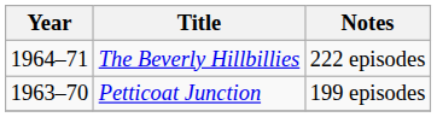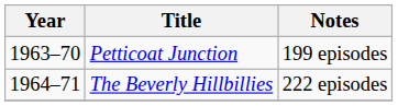 <table class="wikitable sortable">
 <tr>
 <th>Year</th>
 <th>Title</th>
 <th class="unsortable">Notes</th>
 </tr>
 <tr>
+<td>1963–70</td>
+<td><em><a href='#'>Petticoat Junction</a></em></td>
+<td>199 episodes</td>
+</tr>
+<tr>
 <td>1964–71</td>
 <td><em><a href='#'>The Beverly Hillbillies</a></em></td>
 <td>222 episodes</td>
 </tr>
 <tr>
-<td>1963–70</td>
-<td><em><a href='#'>Petticoat Junction</a></em></td>
-<td>199 episodes</td>
-</tr>
-<tr>
 </tr>
 </table>
